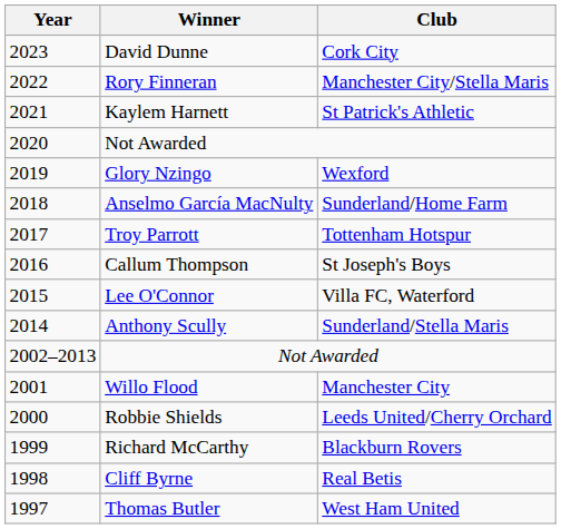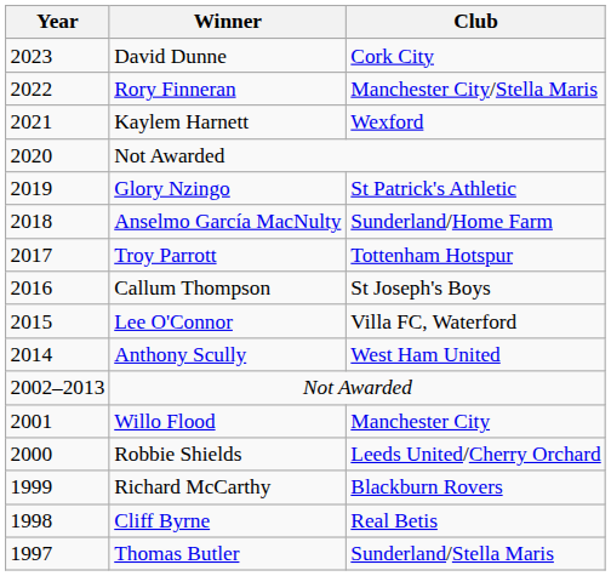 <table class="wikitable">
 <tr>
 <th>Year</th>
 <th>Winner</th>
 <th>Club</th>
 </tr>
 <tr>
 <td>2023</td>
 <td>David Dunne</td>
 <td><a href='#'>Cork City</a></td>
 </tr>
 <tr>
 <td>2022</td>
 <td><a href='#'>Rory Finneran</a></td>
 <td><a href='#'>Manchester City</a>/<a href='#'>Stella Maris</a></td>
 </tr>
 <tr>
 <td>2021</td>
 <td>Kaylem Harnett</td>
-<td><a href='#'>St Patrick's Athletic</a></td>
+<td><a href='#'>Wexford</a></td>
 </tr>
 <tr>
 <td>2020</td>
 <td colspan="2">Not Awarded</td>
 </tr>
 <tr>
 <td>2019</td>
 <td><a href='#'>Glory Nzingo</a></td>
-<td><a href='#'>Wexford</a></td>
+<td><a href='#'>St Patrick's Athletic</a></td>
 </tr>
 <tr>
 <td>2018</td>
 <td><a href='#'>Anselmo García MacNulty</a></td>
 <td><a href='#'>Sunderland</a>/<a href='#'>Home Farm</a></td>
 </tr>
 <tr>
 <td>2017</td>
 <td><a href='#'>Troy Parrott</a></td>
 <td><a href='#'>Tottenham Hotspur</a></td>
 </tr>
 <tr>
 <td>2016</td>
 <td>Callum Thompson</td>
 <td>St Joseph's Boys</td>
 </tr>
 <tr>
 <td>2015</td>
 <td><a href='#'>Lee O'Connor</a></td>
 <td>Villa FC, Waterford</td>
 </tr>
 <tr>
 <td>2014</td>
 <td><a href='#'>Anthony Scully</a></td>
-<td><a href='#'>Sunderland</a>/<a href='#'>Stella Maris</a></td>
+<td><a href='#'>West Ham United</a></td>
 </tr>
 <tr>
 <td>2002–2013</td>
 <td style="text-align:center" colspan="2"><em>Not Awarded</em></td>
 </tr>
 <tr>
 <td>2001</td>
 <td><a href='#'>Willo Flood</a></td>
 <td><a href='#'>Manchester City</a></td>
 </tr>
 <tr>
 <td>2000</td>
 <td>Robbie Shields</td>
 <td><a href='#'>Leeds United</a>/<a href='#'>Cherry Orchard</a></td>
 </tr>
 <tr>
 <td>1999</td>
 <td>Richard McCarthy</td>
 <td><a href='#'>Blackburn Rovers</a></td>
 </tr>
 <tr>
 <td>1998</td>
 <td><a href='#'>Cliff Byrne</a></td>
 <td><a href='#'>Real Betis</a></td>
 </tr>
 <tr>
 <td>1997</td>
 <td><a href='#'>Thomas Butler</a></td>
-<td><a href='#'>West Ham United</a></td>
+<td><a href='#'>Sunderland</a>/<a href='#'>Stella Maris</a></td>
 </tr>
 </table>
